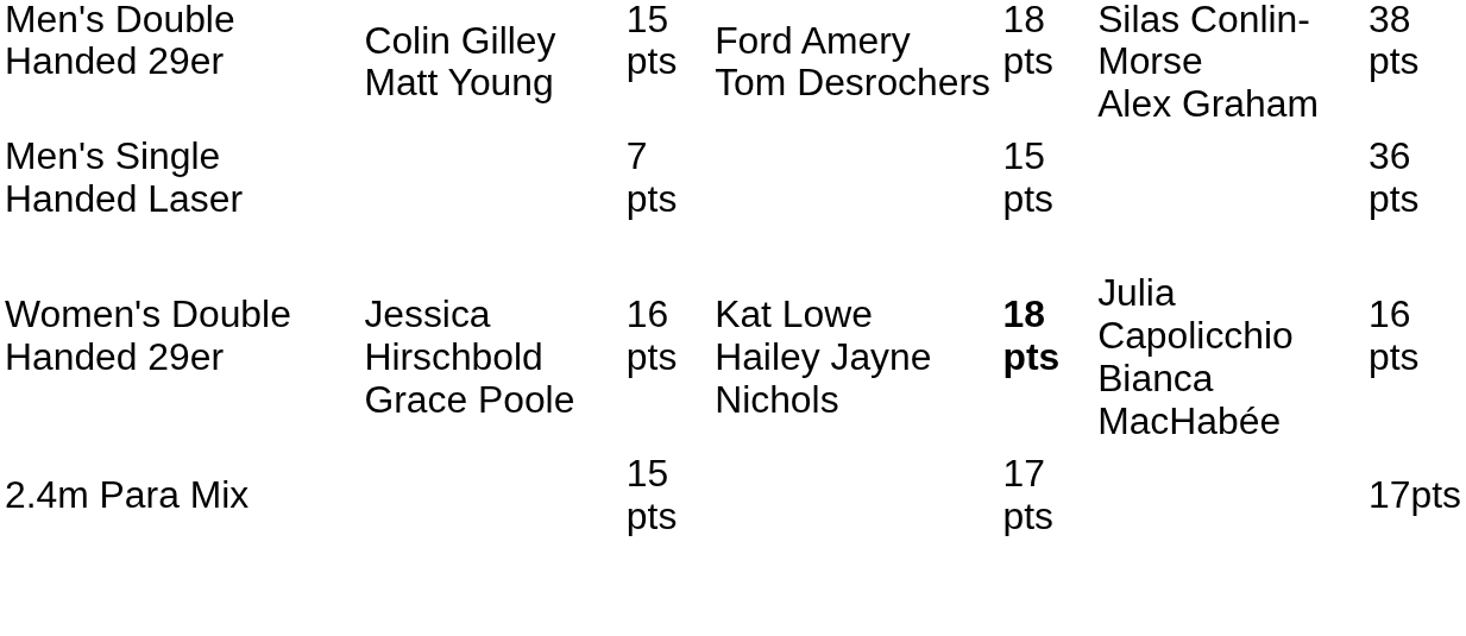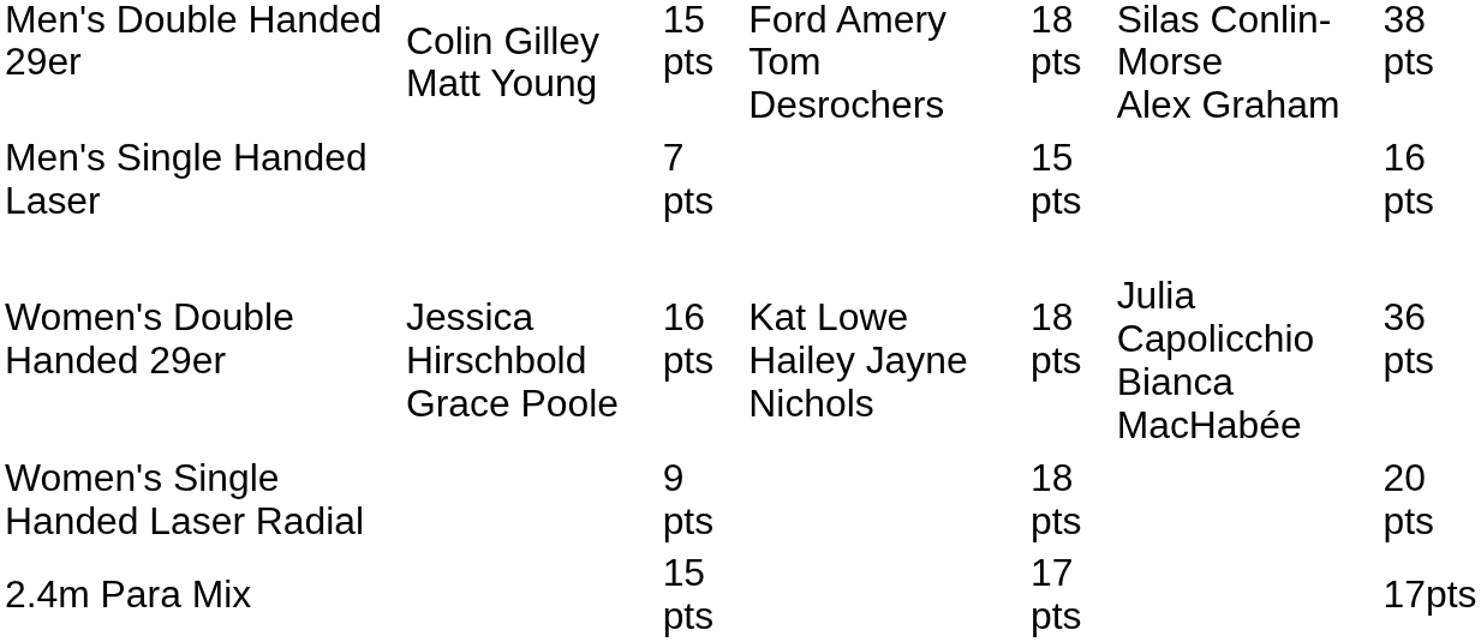 <table>
 <tr>
 <td>Men's Double Handed 29er</td>
 <td><br>Colin Gilley<br>Matt Young</td>
 <td>15 pts</td>
 <td><br>Ford Amery<br>Tom Desrochers</td>
 <td>18 pts</td>
 <td><br>Silas Conlin-Morse<br>Alex Graham</td>
 <td>38 pts</td>
 </tr>
 <tr>
 <td>Men's Single Handed Laser</td>
 <td></td>
 <td>7 pts</td>
 <td></td>
 <td>15 pts</td>
 <td></td>
-<td>36 pts</td>
+<td>16 pts</td>
 </tr>
 <tr>
 <td>Women's Double Handed 29er</td>
 <td><br>Jessica Hirschbold<br>Grace Poole</td>
 <td>16 pts</td>
 <td><br>Kat Lowe<br>Hailey Jayne Nichols</td>
-<td><strong>18 pts</strong></td>
+<td>18 pts</td>
 <td><br>Julia Capolicchio<br>Bianca MacHabée</td>
-<td>16 pts</td>
+<td>36 pts</td>
+</tr>
+<tr>
+<td>Women's Single Handed Laser Radial</td>
+<td></td>
+<td>9 pts</td>
+<td></td>
+<td>18 pts</td>
+<td></td>
+<td>20 pts</td>
 </tr>
 <tr>
 <td>2.4m Para Mix</td>
 <td></td>
 <td>15 pts</td>
 <td></td>
 <td>17 pts</td>
 <td></td>
 <td>17pts</td>
 </tr>
 </table>
